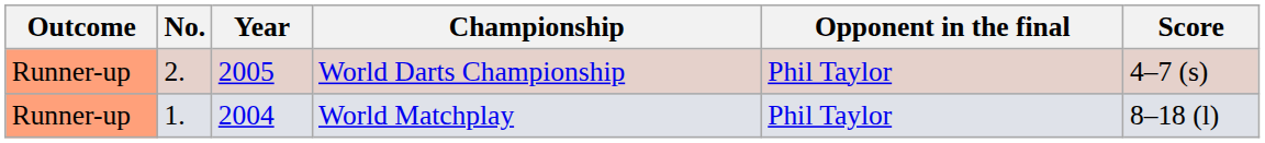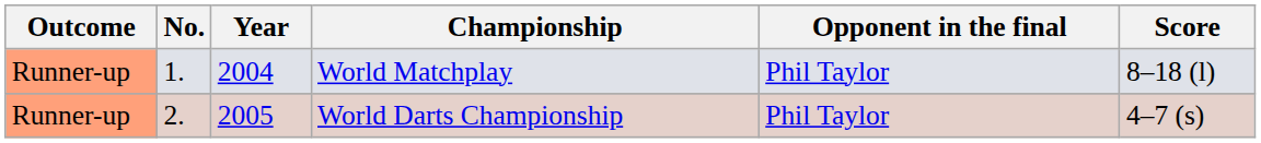 <table class="wikitable">
 <tr>
 <th width="80">Outcome</th>
 <th width="20">No.</th>
 <th width="50">Year</th>
 <th style="width:250px;">Championship</th>
 <th style="width:200px;">Opponent in the final</th>
 <th width="70">Score</th>
 </tr>
+<tr style="background:#dfe2e9;">
+<td style="background:#ffa07a;">Runner-up</td>
+<td>1.</td>
+<td><a href='#'>2004</a></td>
+<td><a href='#'>World Matchplay</a></td>
+<td> <a href='#'>Phil Taylor</a></td>
+<td>8–18 (l)</td>
+</tr>
 <tr style="background:#e5d1cb;">
 <td style="background:#ffa07a;">Runner-up</td>
 <td>2.</td>
 <td><a href='#'>2005</a></td>
 <td><a href='#'>World Darts Championship</a></td>
 <td> <a href='#'>Phil Taylor</a></td>
 <td>4–7 (s)</td>
 </tr>
-<tr style="background:#dfe2e9;">
-<td style="background:#ffa07a;">Runner-up</td>
-<td>1.</td>
-<td><a href='#'>2004</a></td>
-<td><a href='#'>World Matchplay</a></td>
-<td> <a href='#'>Phil Taylor</a></td>
-<td>8–18 (l)</td>
-</tr>
 </table>
